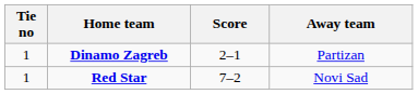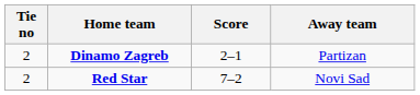 <table class="wikitable" style="text-align: center">
 <tr>
 <th width=40>Tie no</th>
 <th width=150>Home team</th>
 <th width=80>Score</th>
 <th width=150>Away team</th>
 </tr>
 <tr>
-<td>1</td>
+<td>2</td>
 <td><strong><a href='#'>Dinamo Zagreb</a></strong></td>
 <td>2–1</td>
 <td><a href='#'>Partizan</a></td>
 </tr>
 <tr>
-<td>1</td>
+<td>2</td>
 <td><strong><a href='#'>Red Star</a></strong></td>
 <td>7–2</td>
 <td><a href='#'>Novi Sad</a></td>
 </tr>
 </table>
